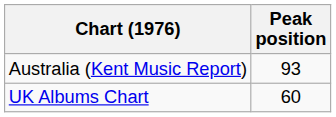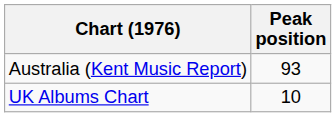 <table class="wikitable sortable">
 <tr>
 <th>Chart (1976)</th>
 <th align="center">Peak<br>position</th>
 </tr>
 <tr>
 <td>Australia (<a href='#'>Kent Music Report</a>)</td>
 <td align="center">93</td>
 </tr>
 <tr>
 <td><a href='#'>UK Albums Chart</a></td>
-<td align="center">60</td>
+<td align="center">10</td>
 </tr>
 </table>
